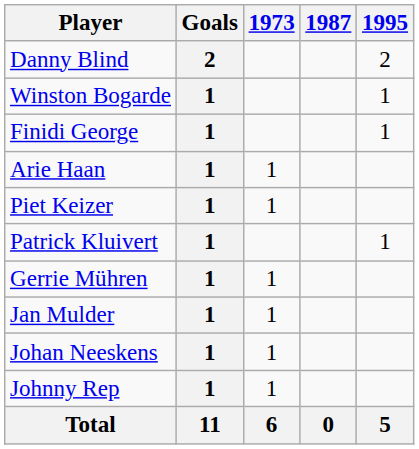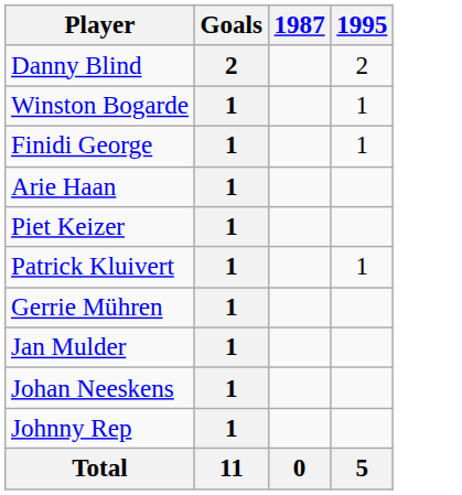 <table class="wikitable sortable" style="text-align:center;">
 <tr>
 <th>Player</th>
 <th>Goals</th>
-<th><a href='#'>1973</a></th>
 <th><a href='#'>1987</a></th>
 <th><a href='#'>1995</a></th>
 </tr>
 <tr>
 <td align="left"> <a href='#'>Danny Blind</a></td>
 <th>2</th>
 <td></td>
-<td></td>
 <td>2</td>
 </tr>
 <tr>
 <td align="left"> <a href='#'>Winston Bogarde</a></td>
 <th>1</th>
-<td></td>
 <td></td>
 <td>1</td>
 </tr>
 <tr>
 <td align="left"> <a href='#'>Finidi George</a></td>
 <th>1</th>
 <td></td>
-<td></td>
 <td>1</td>
 </tr>
 <tr>
 <td align="left"> <a href='#'>Arie Haan</a></td>
 <th>1</th>
-<td>1</td>
 <td></td>
 <td></td>
 </tr>
 <tr>
 <td align="left"> <a href='#'>Piet Keizer</a></td>
 <th>1</th>
-<td>1</td>
 <td></td>
 <td></td>
 </tr>
 <tr>
 <td align="left"> <a href='#'>Patrick Kluivert</a></td>
 <th>1</th>
 <td></td>
-<td></td>
 <td>1</td>
 </tr>
 <tr>
 <td align="left"> <a href='#'>Gerrie Mühren</a></td>
 <th>1</th>
-<td>1</td>
 <td></td>
 <td></td>
 </tr>
 <tr>
 <td align="left"> <a href='#'>Jan Mulder</a></td>
 <th>1</th>
-<td>1</td>
 <td></td>
 <td></td>
 </tr>
 <tr>
 <td align="left"> <a href='#'>Johan Neeskens</a></td>
 <th>1</th>
-<td>1</td>
 <td></td>
 <td></td>
 </tr>
 <tr>
 <td align="left"> <a href='#'>Johnny Rep</a></td>
 <th>1</th>
-<td>1</td>
 <td></td>
 <td></td>
 </tr>
 <tr class="sortbottom">
 <th>Total</th>
 <th>11</th>
-<th>6</th>
 <th>0</th>
 <th>5</th>
 </tr>
 </table>
